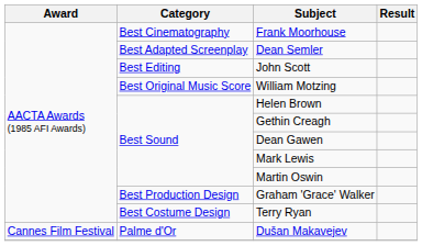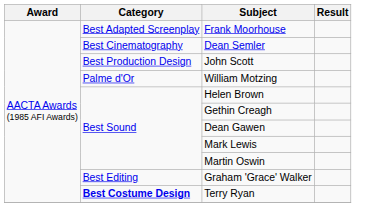 <table class="wikitable">
 <tr>
 <th>Award</th>
 <th>Category</th>
 <th>Subject</th>
 <th>Result</th>
 </tr>
 <tr>
 <td rowspan=11><a href='#'>AACTA Awards</a><br><small>(1985 AFI Awards)</small></td>
-<td><a href='#'>Best Cinematography</a></td>
+<td><a href='#'>Best Adapted Screenplay</a></td>
 <td><a href='#'>Frank Moorhouse</a></td>
 <td></td>
 </tr>
 <tr>
-<td><a href='#'>Best Adapted Screenplay</a></td>
+<td><a href='#'>Best Cinematography</a></td>
 <td><a href='#'>Dean Semler</a></td>
 <td></td>
 </tr>
 <tr>
-<td><a href='#'>Best Editing</a></td>
+<td><a href='#'>Best Production Design</a></td>
 <td>John Scott</td>
 <td></td>
 </tr>
 <tr>
-<td><a href='#'>Best Original Music Score</a></td>
+<td><a href='#'>Palme d'Or</a></td>
 <td>William Motzing</td>
 <td></td>
 </tr>
 <tr>
 <td rowspan=5><a href='#'>Best Sound</a></td>
 <td>Helen Brown</td>
 <td></td>
 </tr>
 <tr>
 <td>Gethin Creagh</td>
 <td></td>
 </tr>
 <tr>
 <td>Dean Gawen</td>
 <td></td>
 </tr>
 <tr>
 <td>Mark Lewis</td>
 <td></td>
 </tr>
 <tr>
 <td>Martin Oswin</td>
 <td></td>
 </tr>
 <tr>
-<td><a href='#'>Best Production Design</a></td>
+<td><a href='#'>Best Editing</a></td>
 <td>Graham 'Grace' Walker</td>
 <td></td>
 </tr>
 <tr>
-<td><a href='#'>Best Costume Design</a></td>
+<td><strong><a href='#'>Best Costume Design</a></strong></td>
 <td>Terry Ryan</td>
-<td></td>
-</tr>
-<tr>
-<td><a href='#'>Cannes Film Festival</a></td>
-<td><a href='#'>Palme d'Or</a></td>
-<td><a href='#'>Dušan Makavejev</a></td>
 <td></td>
 </tr>
 <tr>
 </tr>
 </table>
